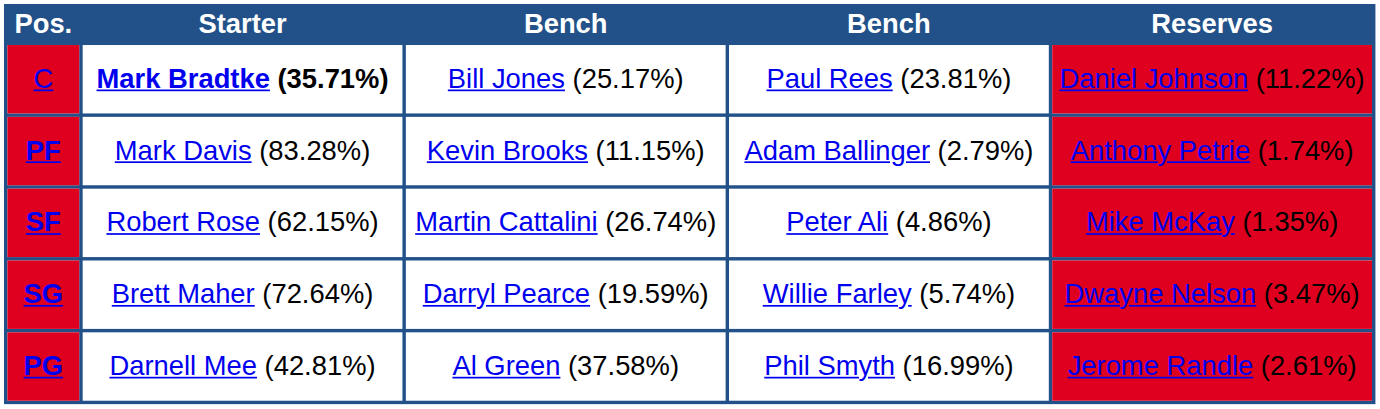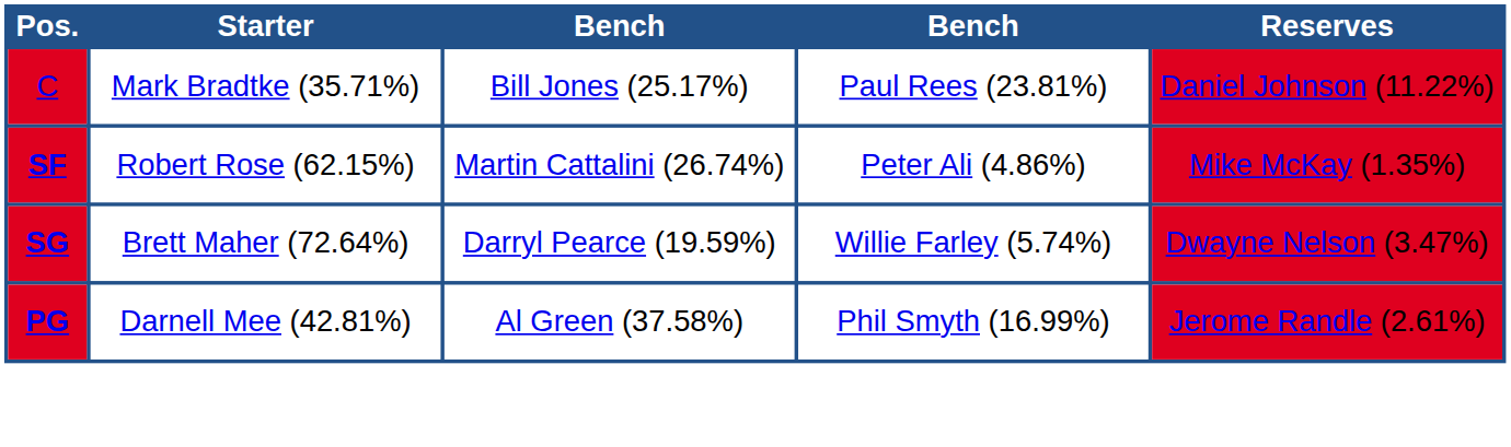 <table style="text-align: center; background:#225189; color:white">
 <tr>
 <th width="40">Pos.</th>
 <th style="width:185px;">Starter</th>
 <th style="width:185px;">Bench</th>
 <th style="width:185px;">Bench</th>
 <th style="width:185px;">Reserves</th>
 </tr>
 <tr style="height:40px; background:white; color:black">
 <td style="background:#DF001F"><a href='#'>C</a></td>
-<td><strong><a href='#'>Mark Bradtke</a> (35.71%)</strong></td>
+<td><a href='#'>Mark Bradtke</a> (35.71%)</td>
 <td><a href='#'>Bill Jones</a> (25.17%)</td>
 <td><a href='#'>Paul Rees</a> (23.81%)</td>
 <td style="background:#DF001F"><a href='#'><span>Daniel Johnson</span></a> (11.22%)</td>
-</tr>
-<tr style="height:40px; background:white; color:black">
-<th style="background:#DF001F"><a href='#'>PF</a></th>
-<td><a href='#'>Mark Davis</a> (83.28%)</td>
-<td><a href='#'>Kevin Brooks</a> (11.15%)</td>
-<td><a href='#'>Adam Ballinger</a> (2.79%)</td>
-<td style="background:#DF001F"><a href='#'><span>Anthony Petrie</span></a> (1.74%)</td>
 </tr>
 <tr style="height:40px; background:white; color:black">
 <th style="background:#DF001F"><a href='#'>SF</a></th>
 <td><a href='#'>Robert Rose</a> (62.15%)</td>
 <td><a href='#'>Martin Cattalini</a> (26.74%)</td>
 <td><a href='#'>Peter Ali</a> (4.86%)</td>
 <td style="background:#DF001F"><a href='#'><span>Mike McKay</span></a> (1.35%)</td>
 </tr>
 <tr style="height:40px; background:white; color:black">
 <th style="background:#DF001F"><a href='#'>SG</a></th>
 <td><a href='#'>Brett Maher</a> (72.64%)</td>
 <td><a href='#'>Darryl Pearce</a> (19.59%)</td>
 <td><a href='#'>Willie Farley</a> (5.74%)</td>
 <td style="background:#DF001F"><a href='#'><span>Dwayne Nelson</span></a> (3.47%)</td>
 </tr>
 <tr style="height:40px; background:white; color:black">
 <th style="background:#DF001F"><a href='#'>PG</a></th>
 <td><a href='#'>Darnell Mee</a> (42.81%)</td>
 <td><a href='#'>Al Green</a> (37.58%)</td>
 <td><a href='#'>Phil Smyth</a> (16.99%)</td>
 <td style="background:#DF001F"><a href='#'><span>Jerome Randle</span></a>  (2.61%)</td>
 </tr>
 </table>
